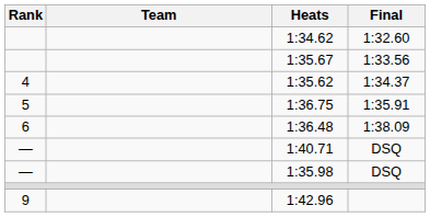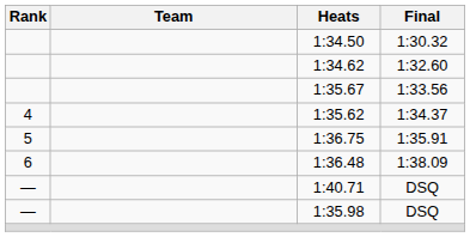 <table class=wikitable style="text-align:center">
 <tr>
 <th width=40>Rank</th>
 <th width=250>Team</th>
 <th width=80>Heats</th>
 <th width=80>Final</th>
+</tr>
+<tr>
+<td></td>
+<td align=left></td>
+<td>1:34.50</td>
+<td>1:30.32</td>
 </tr>
 <tr>
 <td></td>
 <td align=left></td>
 <td>1:34.62</td>
 <td>1:32.60</td>
 </tr>
 <tr>
 <td></td>
 <td align=left></td>
 <td>1:35.67</td>
 <td>1:33.56</td>
 </tr>
 <tr>
 <td>4</td>
 <td align=left></td>
 <td>1:35.62</td>
 <td>1:34.37</td>
 </tr>
 <tr>
 <td>5</td>
 <td align=left></td>
 <td>1:36.75</td>
 <td>1:35.91</td>
 </tr>
 <tr>
 <td>6</td>
 <td align=left></td>
 <td>1:36.48</td>
 <td>1:38.09</td>
 </tr>
 <tr>
 <td>—</td>
 <td align=left></td>
 <td>1:40.71</td>
 <td>DSQ</td>
 </tr>
 <tr>
 <td>—</td>
 <td align=left></td>
 <td>1:35.98</td>
 <td>DSQ</td>
 </tr>
 <tr bgcolor=#DDDDDD>
 <td colspan=4></td>
 </tr>
-<tr>
-<td>9</td>
-<td align=left></td>
-<td>1:42.96</td>
-<td></td>
-</tr>
 </table>
